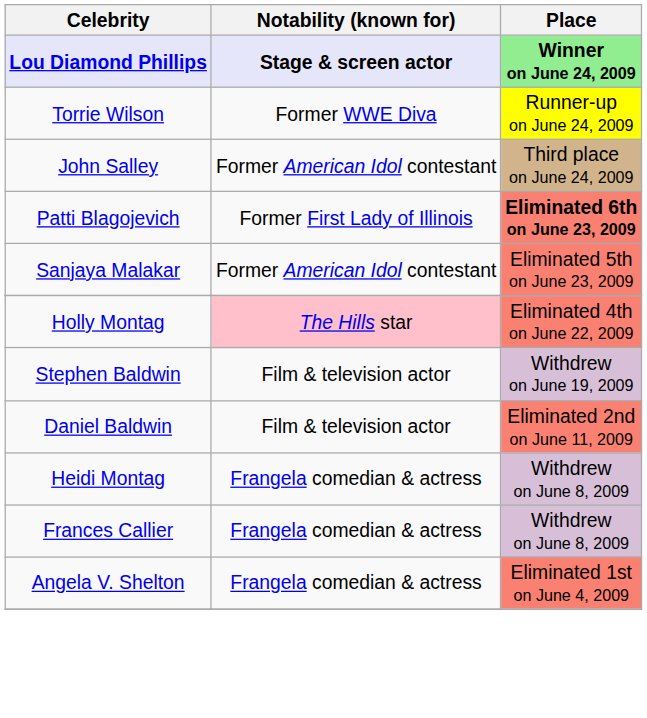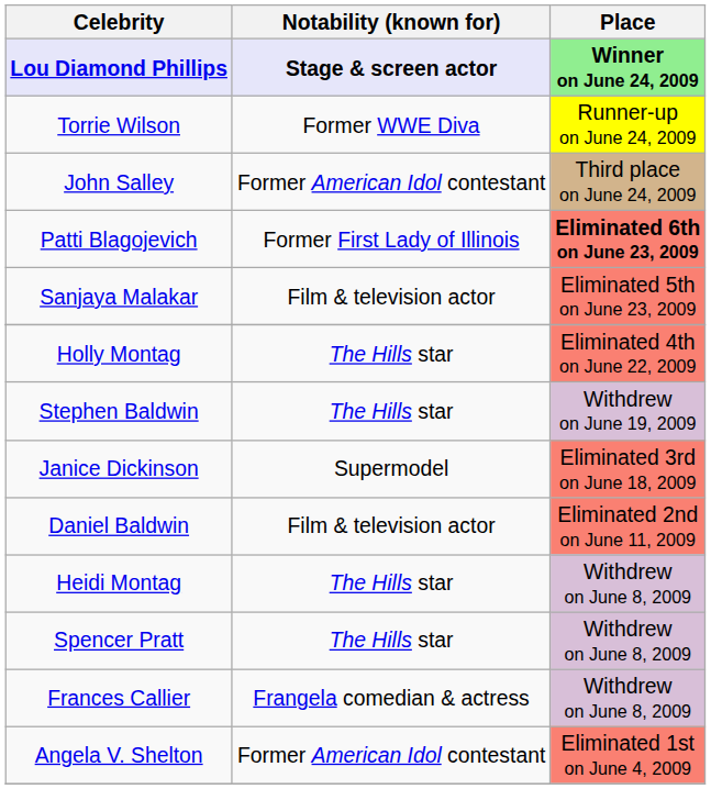 <table class=wikitable sortable" style="text-align: center; white-space:nowrap; margin:auto; font-size:95.2%;">
 <tr>
 <th scope="col">Celebrity</th>
 <th scope="col">Notability (known for)</th>
 <th scope="col">Place</th>
 </tr>
 <tr>
 <td style="background:lavender;"><strong><a href='#'>Lou Diamond Phillips</a></strong></td>
 <td style="background:lavender;"><strong>Stage & screen actor</strong></td>
 <td style="background:lightgreen;"><strong>Winner</strong><br><small><strong>on June 24, 2009</strong></small></td>
 </tr>
 <tr>
 <td><a href='#'>Torrie Wilson</a></td>
 <td>Former <a href='#'>WWE Diva</a></td>
 <td style="background:yellow;">Runner-up<br><small>on June 24, 2009</small></td>
 </tr>
 <tr>
 <td><a href='#'>John Salley</a></td>
 <td>Former <em><a href='#'>American Idol</a></em> contestant</td>
 <td style=background:tan>Third place<br><small>on June 24, 2009</small></td>
 </tr>
 <tr>
 <td><a href='#'>Patti Blagojevich</a></td>
 <td>Former <a href='#'>First Lady of Illinois</a></td>
 <td style=background:salmon><strong>Eliminated 6th<br><small>on June 23, 2009</small></strong></td>
 </tr>
 <tr>
 <td><a href='#'>Sanjaya Malakar</a></td>
-<td>Former <em><a href='#'>American Idol</a></em> contestant</td>
+<td>Film & television actor</td>
 <td style=background:salmon>Eliminated 5th<br><small>on June 23, 2009</small></td>
 </tr>
 <tr>
 </tr>
 <tr>
 <td><a href='#'>Holly Montag</a></td>
-<td style="background: pink;"><em><a href='#'>The Hills</a></em> star</td>
+<td><em><a href='#'>The Hills</a></em> star</td>
 <td style=background:salmon>Eliminated 4th<br><small>on June 22, 2009</small></td>
 </tr>
 <tr>
 <td><a href='#'>Stephen Baldwin</a></td>
-<td>Film & television actor</td>
+<td><em><a href='#'>The Hills</a></em> star</td>
 <td style="background:#D8BFD8; text-align:center;">Withdrew<br><small>on June 19, 2009</small></td>
+</tr>
+<tr>
+<td><a href='#'>Janice Dickinson</a></td>
+<td>Supermodel</td>
+<td style=background:salmon>Eliminated 3rd<br><small>on June 18, 2009</small></td>
 </tr>
 <tr>
 <td><a href='#'>Daniel Baldwin</a></td>
 <td>Film & television actor</td>
 <td style=background:salmon>Eliminated 2nd<br><small>on June 11, 2009</small></td>
 </tr>
 <tr>
 <td><a href='#'>Heidi Montag</a></td>
-<td><a href='#'>Frangela</a> comedian & actress</td>
+<td><em><a href='#'>The Hills</a></em> star</td>
+<td style="background:#D8BFD8; text-align:center;">Withdrew<br><small>on June 8, 2009</small></td>
+</tr>
+<tr>
+<td><a href='#'>Spencer Pratt</a></td>
+<td><em><a href='#'>The Hills</a></em> star</td>
 <td style="background:#D8BFD8; text-align:center;">Withdrew<br><small>on June 8, 2009</small></td>
 </tr>
 <tr>
 <td><a href='#'>Frances Callier</a></td>
 <td><a href='#'>Frangela</a> comedian & actress</td>
 <td style="background:#D8BFD8; text-align:center;">Withdrew<br><small>on June 8, 2009</small></td>
 </tr>
 <tr>
 <td><a href='#'>Angela V. Shelton</a></td>
-<td><a href='#'>Frangela</a> comedian & actress</td>
+<td>Former <em><a href='#'>American Idol</a></em> contestant</td>
 <td style=background:salmon>Eliminated 1st<br><small>on June 4, 2009</small></td>
 </tr>
 <tr>
 </tr>
 </table>
